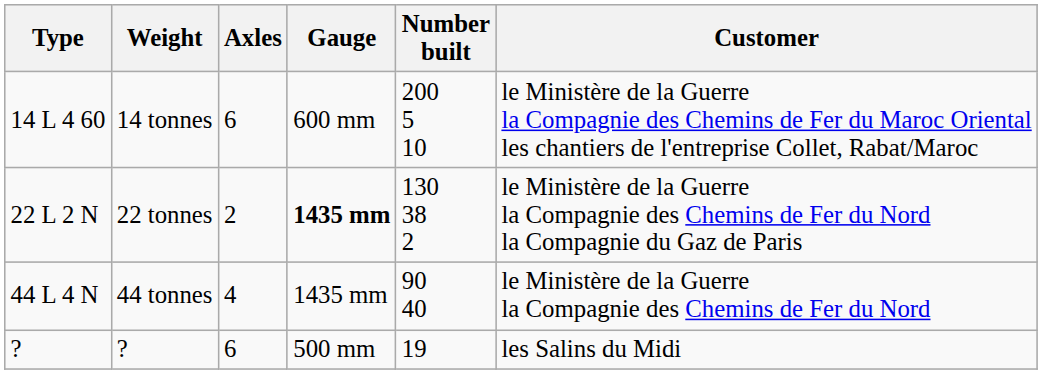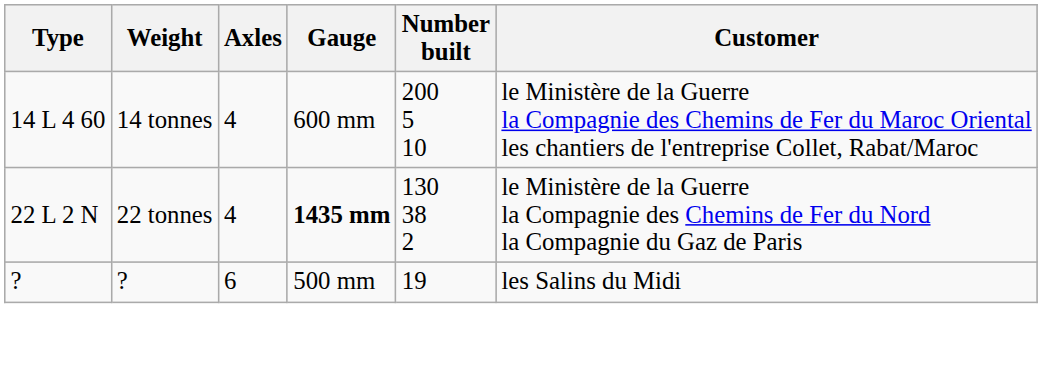 <table class="wikitable">
 <tr>
 <th>Type</th>
 <th>Weight</th>
 <th>Axles</th>
 <th>Gauge</th>
 <th>Number<br>built</th>
 <th>Customer</th>
 </tr>
 <tr>
 <td>14 L 4 60</td>
 <td>14 tonnes</td>
-<td>6</td>
+<td>4</td>
 <td>600 mm</td>
 <td>200<br>5<br>10</td>
 <td>le Ministère de la Guerre<br><a href='#'>la Compagnie des Chemins de Fer du Maroc Oriental</a><br>les chantiers de l'entreprise Collet, Rabat/Maroc</td>
 </tr>
 <tr>
 <td>22 L 2 N</td>
 <td>22 tonnes</td>
-<td>2</td>
+<td>4</td>
 <td><strong>1435 mm</strong></td>
 <td>130<br>38<br>2</td>
 <td>le Ministère de la Guerre<br>la Compagnie des <a href='#'>Chemins de Fer du Nord</a><br>la Compagnie du Gaz de Paris</td>
-</tr>
-<tr>
-<td>44 L 4 N</td>
-<td>44 tonnes</td>
-<td>4</td>
-<td>1435 mm</td>
-<td>90<br>40</td>
-<td>le Ministère de la Guerre<br>la Compagnie des <a href='#'>Chemins de Fer du Nord</a></td>
 </tr>
 <tr>
 <td>?</td>
 <td>?</td>
 <td>6</td>
 <td>500 mm</td>
 <td>19</td>
 <td>les Salins du Midi</td>
 </tr>
 </table>
